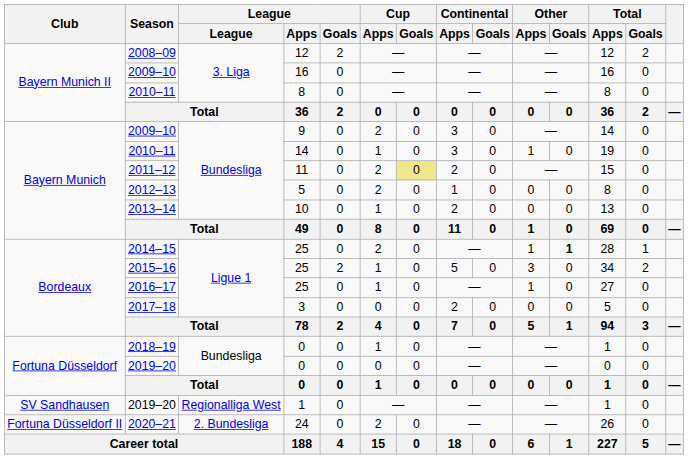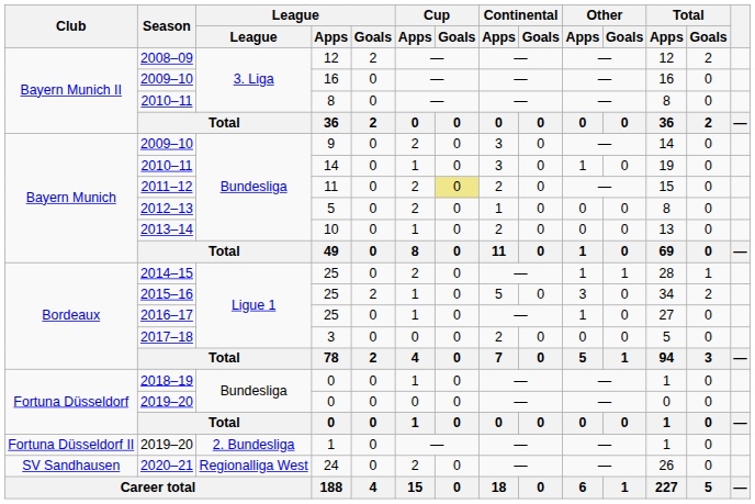 <table class="wikitable" style="text-align:center">
 <tr>
 <th rowspan="2">Club</th>
 <th rowspan="2">Season</th>
 <th colspan="3">League</th>
 <th colspan="2">Cup</th>
 <th colspan="2">Continental</th>
 <th colspan="2">Other</th>
 <th colspan="2">Total</th>
 <th rowspan="2"></th>
 </tr>
 <tr>
 <th>League</th>
 <th>Apps</th>
 <th>Goals</th>
 <th>Apps</th>
 <th>Goals</th>
 <th>Apps</th>
 <th>Goals</th>
 <th>Apps</th>
 <th>Goals</th>
 <th>Apps</th>
 <th>Goals</th>
 </tr>
 <tr>
 <td rowspan="4"><a href='#'>Bayern Munich II</a></td>
 <td><a href='#'>2008–09</a></td>
 <td rowspan="3"><a href='#'>3. Liga</a></td>
 <td>12</td>
 <td>2</td>
 <td colspan="2">—</td>
 <td colspan="2">—</td>
 <td colspan="2">—</td>
 <td>12</td>
 <td>2</td>
 <td></td>
 </tr>
 <tr>
 <td><a href='#'>2009–10</a></td>
 <td>16</td>
 <td>0</td>
 <td colspan="2">—</td>
 <td colspan="2">—</td>
 <td colspan="2">—</td>
 <td>16</td>
 <td>0</td>
 <td></td>
 </tr>
 <tr>
 <td><a href='#'>2010–11</a></td>
 <td>8</td>
 <td>0</td>
 <td colspan="2">—</td>
 <td colspan="2">—</td>
 <td colspan="2">—</td>
 <td>8</td>
 <td>0</td>
 <td></td>
 </tr>
 <tr>
 <th colspan="2">Total</th>
 <th>36</th>
 <th>2</th>
 <th>0</th>
 <th>0</th>
 <th>0</th>
 <th>0</th>
 <th>0</th>
 <th>0</th>
 <th>36</th>
 <th>2</th>
 <th>—</th>
 </tr>
 <tr>
 <td rowspan="6"><a href='#'>Bayern Munich</a></td>
 <td><a href='#'>2009–10</a></td>
 <td rowspan="5"><a href='#'>Bundesliga</a></td>
 <td>9</td>
 <td>0</td>
 <td>2</td>
 <td>0</td>
 <td>3</td>
 <td>0</td>
 <td colspan="2">—</td>
 <td>14</td>
 <td>0</td>
 <td></td>
 </tr>
 <tr>
 <td><a href='#'>2010–11</a></td>
 <td>14</td>
 <td>0</td>
 <td>1</td>
 <td>0</td>
 <td>3</td>
 <td>0</td>
 <td>1</td>
 <td>0</td>
 <td>19</td>
 <td>0</td>
 <td></td>
 </tr>
 <tr>
 <td><a href='#'>2011–12</a></td>
 <td>11</td>
 <td>0</td>
 <td>2</td>
 <td style="background: khaki;">0</td>
 <td>2</td>
 <td>0</td>
 <td colspan="2">—</td>
 <td>15</td>
 <td>0</td>
 <td></td>
 </tr>
 <tr>
 <td><a href='#'>2012–13</a></td>
 <td>5</td>
 <td>0</td>
 <td>2</td>
 <td>0</td>
 <td>1</td>
 <td>0</td>
 <td>0</td>
 <td>0</td>
 <td>8</td>
 <td>0</td>
 <td></td>
 </tr>
 <tr>
 <td><a href='#'>2013–14</a></td>
 <td>10</td>
 <td>0</td>
 <td>1</td>
 <td>0</td>
 <td>2</td>
 <td>0</td>
 <td>0</td>
 <td>0</td>
 <td>13</td>
 <td>0</td>
 <td></td>
 </tr>
 <tr>
 <th colspan="2">Total</th>
 <th>49</th>
 <th>0</th>
 <th>8</th>
 <th>0</th>
 <th>11</th>
 <th>0</th>
 <th>1</th>
 <th>0</th>
 <th>69</th>
 <th>0</th>
 <th>—</th>
 </tr>
 <tr>
 <td rowspan="5"><a href='#'>Bordeaux</a></td>
 <td><a href='#'>2014–15</a></td>
 <td rowspan="4"><a href='#'>Ligue 1</a></td>
 <td>25</td>
 <td>0</td>
 <td>2</td>
 <td>0</td>
 <td colspan="2">—</td>
 <td>1</td>
-<td><strong>1</strong></td>
+<td>1</td>
 <td>28</td>
 <td>1</td>
 <td></td>
 </tr>
 <tr>
 <td><a href='#'>2015–16</a></td>
 <td>25</td>
 <td>2</td>
 <td>1</td>
 <td>0</td>
 <td>5</td>
 <td>0</td>
 <td>3</td>
 <td>0</td>
 <td>34</td>
 <td>2</td>
 <td></td>
 </tr>
 <tr>
 <td><a href='#'>2016–17</a></td>
 <td>25</td>
 <td>0</td>
 <td>1</td>
 <td>0</td>
 <td colspan="2">—</td>
 <td>1</td>
 <td>0</td>
 <td>27</td>
 <td>0</td>
 <td></td>
 </tr>
 <tr>
 <td><a href='#'>2017–18</a></td>
 <td>3</td>
 <td>0</td>
 <td>0</td>
 <td>0</td>
 <td>2</td>
 <td>0</td>
 <td>0</td>
 <td>0</td>
 <td>5</td>
 <td>0</td>
 <td></td>
 </tr>
 <tr>
 <th colspan="2">Total</th>
 <th>78</th>
 <th>2</th>
 <th>4</th>
 <th>0</th>
 <th>7</th>
 <th>0</th>
 <th>5</th>
 <th>1</th>
 <th>94</th>
 <th>3</th>
 <th>—</th>
 </tr>
 <tr>
 <td rowspan="3"><a href='#'>Fortuna Düsseldorf</a></td>
 <td><a href='#'>2018–19</a></td>
 <td rowspan="2">Bundesliga</td>
 <td>0</td>
 <td>0</td>
 <td>1</td>
 <td>0</td>
 <td colspan="2">—</td>
 <td colspan="2">—</td>
 <td>1</td>
 <td>0</td>
 <td></td>
 </tr>
 <tr>
 <td><a href='#'>2019–20</a></td>
 <td>0</td>
 <td>0</td>
 <td>0</td>
 <td>0</td>
 <td colspan="2">—</td>
 <td colspan="2">—</td>
 <td>0</td>
 <td>0</td>
 <td></td>
 </tr>
 <tr>
 <th colspan="2">Total</th>
 <th>0</th>
 <th>0</th>
 <th>1</th>
 <th>0</th>
 <th>0</th>
 <th>0</th>
 <th>0</th>
 <th>0</th>
 <th>1</th>
 <th>0</th>
 <th>—</th>
 </tr>
 <tr>
-<td><a href='#'>SV Sandhausen</a></td>
+<td><a href='#'>Fortuna Düsseldorf II</a></td>
 <td>2019–20</td>
-<td><a href='#'>Regionalliga West</a></td>
+<td><a href='#'>2. Bundesliga</a></td>
 <td>1</td>
 <td>0</td>
 <td colspan="2">—</td>
 <td colspan="2">—</td>
 <td colspan="2">—</td>
 <td>1</td>
 <td>0</td>
 <td></td>
 </tr>
 <tr>
-<td><a href='#'>Fortuna Düsseldorf II</a></td>
+<td><a href='#'>SV Sandhausen</a></td>
 <td><a href='#'>2020–21</a></td>
-<td><a href='#'>2. Bundesliga</a></td>
+<td><a href='#'>Regionalliga West</a></td>
 <td>24</td>
 <td>0</td>
 <td>2</td>
 <td>0</td>
 <td colspan="2">—</td>
 <td colspan="2">—</td>
 <td>26</td>
 <td>0</td>
 <td></td>
 </tr>
 <tr>
 <th colspan="3">Career total</th>
 <th>188</th>
 <th>4</th>
 <th>15</th>
 <th>0</th>
 <th>18</th>
 <th>0</th>
 <th>6</th>
 <th>1</th>
 <th>227</th>
 <th>5</th>
 <th>—</th>
 </tr>
 </table>
